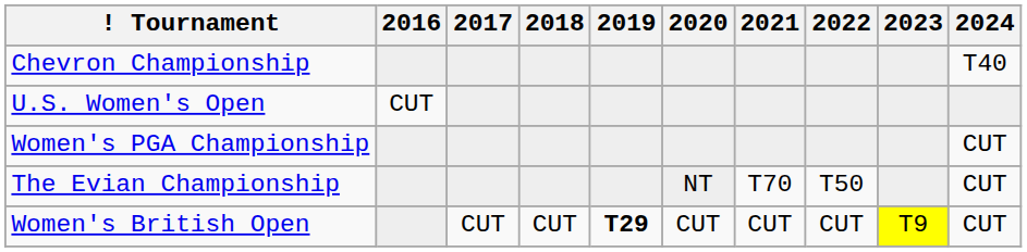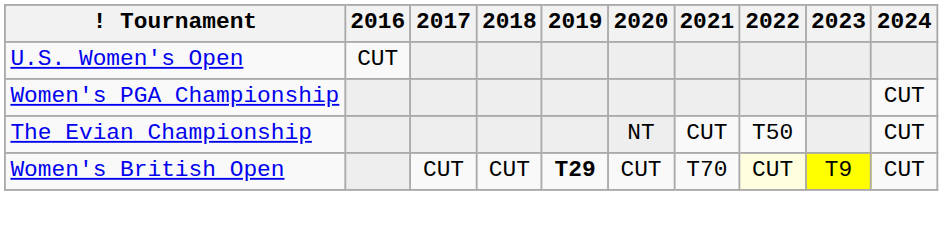 <table class="wikitable" style="font-size:95%;text-align:center;">
 <tr>
 <th>! Tournament</th>
 <th>2016</th>
 <th>2017</th>
 <th>2018</th>
 <th>2019</th>
 <th>2020</th>
 <th>2021</th>
 <th>2022</th>
 <th>2023</th>
 <th>2024</th>
-</tr>
-<tr>
-<td align=left><a href='#'>Chevron Championship</a></td>
-<td style="background:#eeeeee;"></td>
-<td style="background:#eeeeee;"></td>
-<td style="background:#eeeeee;"></td>
-<td style="background:#eeeeee;"></td>
-<td style="background:#eeeeee;"></td>
-<td style="background:#eeeeee;"></td>
-<td style="background:#eeeeee;"></td>
-<td style="background:#eeeeee;"></td>
-<td>T40</td>
 </tr>
 <tr>
 <td align=left><a href='#'>U.S. Women's Open</a></td>
 <td>CUT</td>
 <td style="background:#eeeeee;"></td>
 <td style="background:#eeeeee;"></td>
 <td style="background:#eeeeee;"></td>
 <td style="background:#eeeeee;"></td>
 <td style="background:#eeeeee;"></td>
 <td style="background:#eeeeee;"></td>
 <td style="background:#eeeeee;"></td>
 <td style="background:#eeeeee;"></td>
 </tr>
 <tr>
 <td align=left><a href='#'>Women's PGA Championship</a></td>
 <td style="background:#eeeeee;"></td>
 <td style="background:#eeeeee;"></td>
 <td style="background:#eeeeee;"></td>
 <td style="background:#eeeeee;"></td>
 <td style="background:#eeeeee;"></td>
 <td style="background:#eeeeee;"></td>
 <td style="background:#eeeeee;"></td>
 <td style="background:#eeeeee;"></td>
 <td>CUT</td>
 </tr>
 <tr>
 <td align=left><a href='#'>The Evian Championship</a></td>
 <td style="background:#eeeeee;"></td>
 <td style="background:#eeeeee;"></td>
 <td style="background:#eeeeee;"></td>
 <td style="background:#eeeeee;"></td>
 <td style="background:#eeeeee;">NT</td>
-<td>T70</td>
+<td>CUT</td>
 <td>T50</td>
 <td style="background:#eeeeee;"></td>
 <td>CUT</td>
 </tr>
 <tr>
 <td align=left><a href='#'>Women's British Open</a></td>
 <td style="background:#eeeeee;"></td>
 <td>CUT</td>
 <td>CUT</td>
 <td><strong>T29</strong></td>
 <td>CUT</td>
-<td>CUT</td>
-<td>CUT</td>
+<td>T70</td>
+<td style="background: lightyellow;">CUT</td>
 <td style="background:yellow;">T9</td>
 <td>CUT</td>
 </tr>
 </table>
